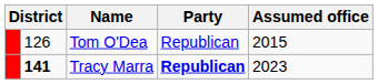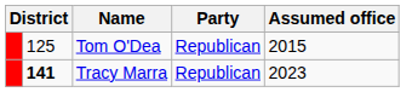 <table class="wikitable">
 <tr>
 <th colspan="2" style="text-align:center; vertical-align:bottom;"><strong>District</strong></th>
 <th style="text-align:center; vertical-align:bottom;"><strong>Name</strong></th>
 <th style="text-align:center; vertical-align:bottom;"><strong>Party</strong></th>
 <th style="text-align:center; vertical-align:bottom;"><strong>Assumed office</strong></th>
 </tr>
 <tr>
 <td style="background:red;"> </td>
-<td>126</td>
+<td>125</td>
 <td><a href='#'>Tom O'Dea</a></td>
 <td><a href='#'>Republican</a></td>
 <td>2015</td>
 </tr>
 <tr>
 <td style="background:red;"> </td>
 <td><strong>141</strong></td>
 <td><a href='#'>Tracy Marra</a></td>
-<td><strong><a href='#'>Republican</a></strong></td>
+<td><a href='#'>Republican</a></td>
 <td>2023</td>
 </tr>
 </table>
